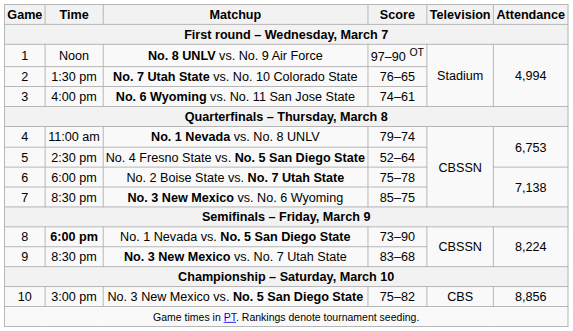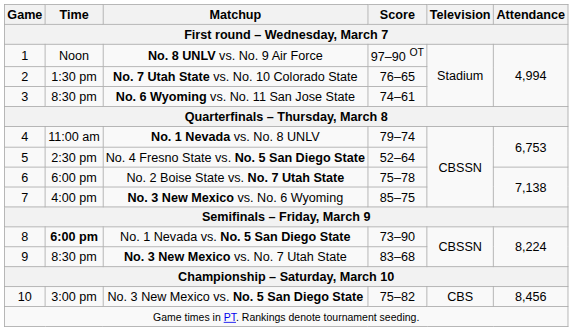 <table class="wikitable" style="font-size: 95%; text-align:center">
 <tr>
 <th>Game</th>
 <th>Time</th>
 <th>Matchup</th>
 <th>Score</th>
 <th>Television</th>
 <th>Attendance</th>
 </tr>
 <tr>
 <th colspan=7>First round – Wednesday, March 7</th>
 </tr>
 <tr>
 <td>1</td>
 <td>Noon</td>
 <td><strong>No. 8 UNLV</strong> vs. No. 9 Air Force</td>
 <td>97–90 <sup>OT</sup></td>
 <td rowspan=3>Stadium</td>
 <td rowspan=3>4,994</td>
 </tr>
 <tr>
 <td>2</td>
 <td>1:30 pm</td>
 <td><strong>No. 7 Utah State</strong> vs. No. 10 Colorado State</td>
 <td>76–65</td>
 </tr>
 <tr>
 <td>3</td>
-<td>4:00 pm</td>
+<td>8:30 pm</td>
 <td><strong>No. 6 Wyoming</strong> vs. No. 11 San Jose State</td>
 <td>74–61</td>
 </tr>
 <tr>
 <th colspan=7>Quarterfinals – Thursday, March 8</th>
 </tr>
 <tr>
 <td>4</td>
 <td>11:00 am</td>
 <td><strong>No. 1 Nevada</strong> vs. No. 8 UNLV</td>
 <td>79–74</td>
 <td rowspan=4>CBSSN</td>
 <td rowspan=2>6,753</td>
 </tr>
 <tr>
 <td>5</td>
 <td>2:30 pm</td>
 <td>No. 4 Fresno State vs. <strong>No. 5 San Diego State</strong></td>
 <td>52–64</td>
 </tr>
 <tr>
 <td>6</td>
 <td>6:00 pm</td>
 <td>No. 2 Boise State vs. <strong>No. 7 Utah State</strong></td>
 <td>75–78</td>
 <td rowspan=2>7,138</td>
 </tr>
 <tr>
 <td>7</td>
-<td>8:30 pm</td>
+<td>4:00 pm</td>
 <td><strong>No. 3 New Mexico</strong> vs. No. 6 Wyoming</td>
 <td>85–75</td>
 </tr>
 <tr>
 <th colspan=7>Semifinals – Friday, March 9</th>
 </tr>
 <tr>
 <td>8</td>
 <td><strong>6:00 pm</strong></td>
 <td>No. 1 Nevada vs. <strong>No. 5 San Diego State</strong></td>
 <td>73–90</td>
 <td rowspan=2>CBSSN</td>
 <td rowspan=2>8,224</td>
 </tr>
 <tr>
 <td>9</td>
 <td>8:30 pm</td>
 <td><strong>No. 3 New Mexico</strong> vs. No. 7 Utah State</td>
 <td>83–68</td>
 </tr>
 <tr>
 <th colspan=7>Championship – Saturday, March 10</th>
 </tr>
 <tr>
 <td>10</td>
 <td>3:00 pm</td>
 <td>No. 3 New Mexico vs. <strong>No. 5 San Diego State</strong></td>
 <td>75–82</td>
 <td>CBS</td>
-<td>8,856</td>
+<td>8,456</td>
 </tr>
 <tr>
 <td colspan=6><small>Game times in <a href='#'>PT</a>. Rankings denote tournament seeding.</small></td>
 </tr>
 </table>
